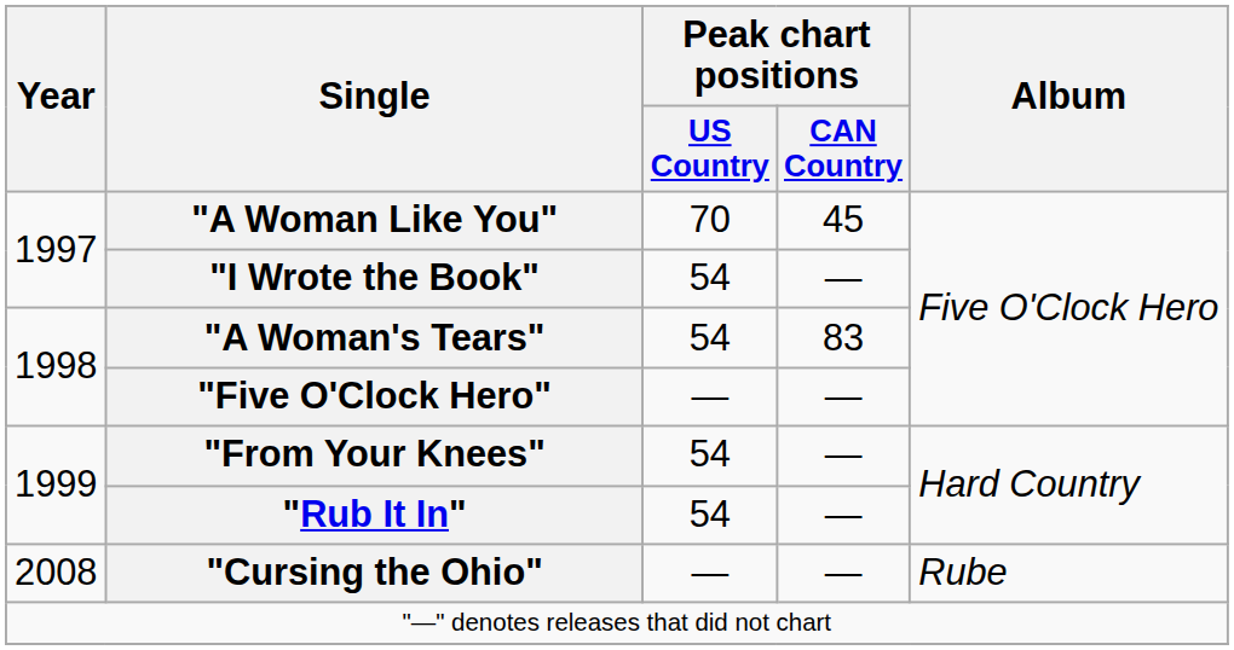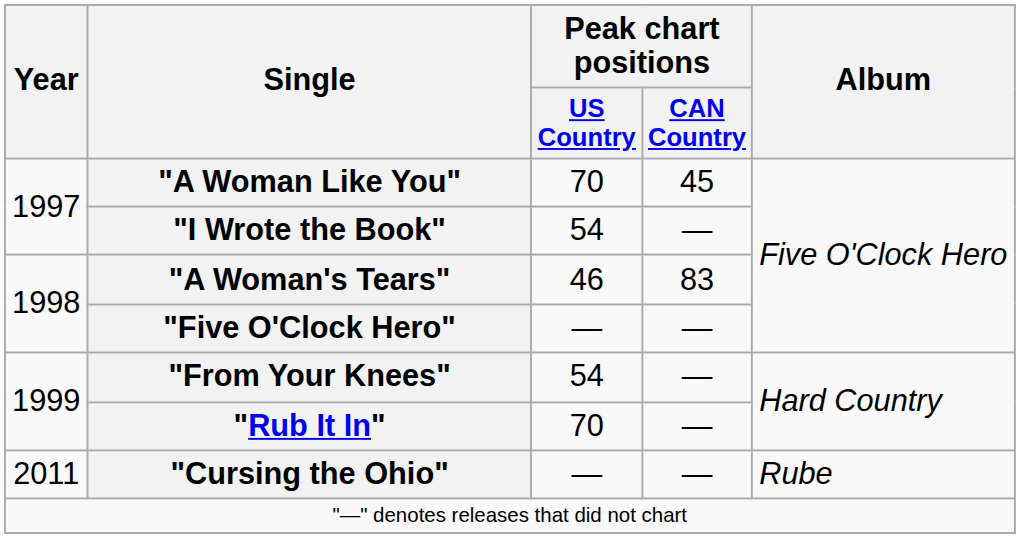 <table class="wikitable plainrowheaders" style="text-align:center;">
 <tr>
 <th rowspan="2">Year</th>
 <th rowspan="2" style="width:14em;">Single</th>
 <th colspan="2">Peak chart<br>positions</th>
 <th rowspan="2">Album</th>
 </tr>
 <tr style="font-size:smaller;">
 <th width="45"><a href='#'>US Country</a></th>
 <th width="45"><a href='#'>CAN Country</a></th>
 </tr>
 <tr>
 <td rowspan="2">1997</td>
 <th scope="row">"A Woman Like You"</th>
 <td>70</td>
 <td>45</td>
 <td align="left" rowspan="4"><em>Five O'Clock Hero</em></td>
 </tr>
 <tr>
 <th scope="row">"I Wrote the Book"</th>
 <td>54</td>
 <td>—</td>
 </tr>
 <tr>
 <td rowspan="2">1998</td>
 <th scope="row">"A Woman's Tears"</th>
-<td>54</td>
+<td>46</td>
 <td>83</td>
 </tr>
 <tr>
 <th scope="row">"Five O'Clock Hero"</th>
 <td>—</td>
 <td>—</td>
 </tr>
 <tr>
 <td rowspan="2">1999</td>
 <th scope="row">"From Your Knees"</th>
 <td>54</td>
 <td>—</td>
 <td align="left" rowspan="2"><em>Hard Country</em></td>
 </tr>
 <tr>
 <th scope="row">"<a href='#'>Rub It In</a>"</th>
-<td>54</td>
+<td>70</td>
 <td>—</td>
 </tr>
 <tr>
-<td>2008</td>
+<td>2011</td>
 <th scope="row">"Cursing the Ohio"</th>
 <td>—</td>
 <td>—</td>
 <td align="left"><em>Rube</em></td>
 </tr>
 <tr>
 <td colspan="5" style="font-size:8pt">"—" denotes releases that did not chart</td>
 </tr>
 <tr>
 </tr>
 </table>
